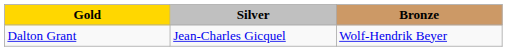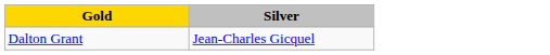 <table class="wikitable" style="text-align:left">
 <tr align="center">
 <td width=200 bgcolor=gold><strong>Gold</strong></td>
 <td width=200 bgcolor=silver><strong>Silver</strong></td>
-<td width=200 bgcolor=CC9966><strong>Bronze</strong></td>
 </tr>
 <tr>
 <td><a href='#'>Dalton Grant</a><br><em></em></td>
 <td><a href='#'>Jean-Charles Gicquel</a><br><em></em></td>
-<td><a href='#'>Wolf-Hendrik Beyer</a><br><em></em></td>
 </tr>
 </table>
